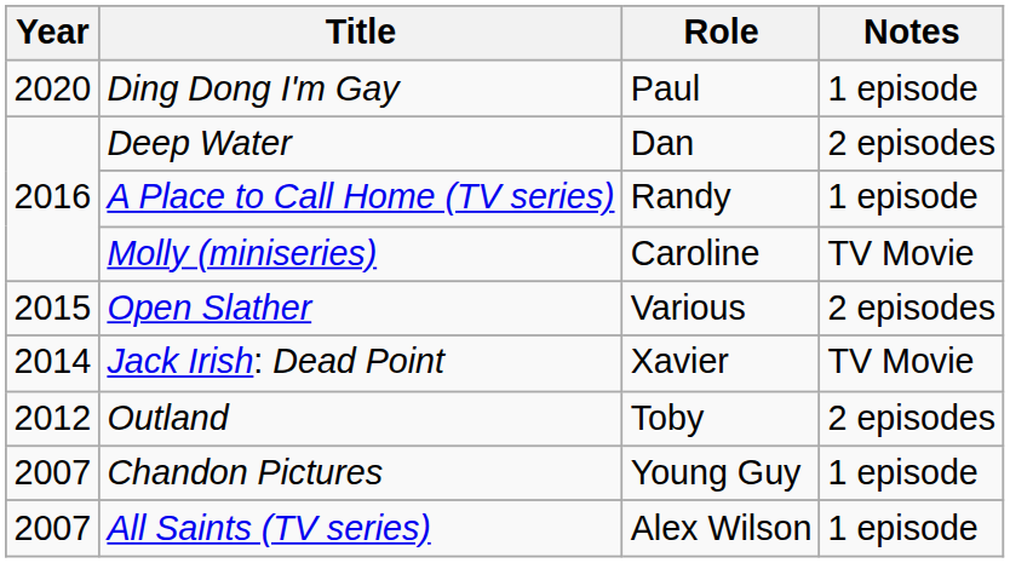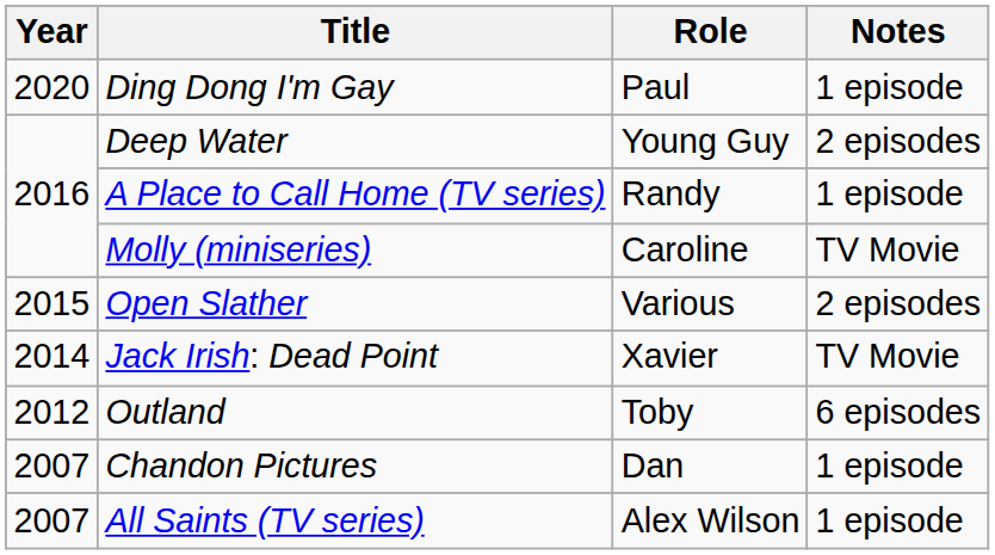 <table class="wikitable">
 <tr>
 <th>Year</th>
 <th>Title</th>
 <th>Role</th>
 <th>Notes</th>
 </tr>
 <tr>
 <td>2020</td>
 <td><em>Ding Dong I'm Gay</em></td>
 <td>Paul</td>
 <td>1 episode</td>
 </tr>
 <tr>
 <td rowspan="3">2016</td>
 <td><em>Deep Water</em></td>
-<td>Dan</td>
+<td>Young Guy</td>
 <td>2 episodes</td>
 </tr>
 <tr>
 <td><em><a href='#'>A Place to Call Home (TV series)</a></em></td>
 <td>Randy</td>
 <td>1 episode</td>
 </tr>
 <tr>
 <td><em><a href='#'>Molly (miniseries)</a></em></td>
 <td>Caroline</td>
 <td>TV Movie</td>
 </tr>
 <tr>
 <td>2015</td>
 <td><em><a href='#'>Open Slather</a></em></td>
 <td>Various</td>
 <td>2 episodes</td>
 </tr>
 <tr>
 <td>2014</td>
 <td><em><a href='#'>Jack Irish</a></em>: <em>Dead Point</em></td>
 <td>Xavier</td>
 <td>TV Movie</td>
 </tr>
 <tr>
 <td>2012</td>
 <td><em>Outland</em></td>
 <td>Toby</td>
-<td>2 episodes</td>
+<td>6 episodes</td>
 </tr>
 <tr>
 <td>2007</td>
 <td><em>Chandon Pictures</em></td>
-<td>Young Guy</td>
+<td>Dan</td>
 <td>1 episode</td>
 </tr>
 <tr>
 <td>2007</td>
 <td><em><a href='#'>All Saints (TV series)</a></em></td>
 <td>Alex Wilson</td>
 <td>1 episode</td>
 </tr>
 </table>
